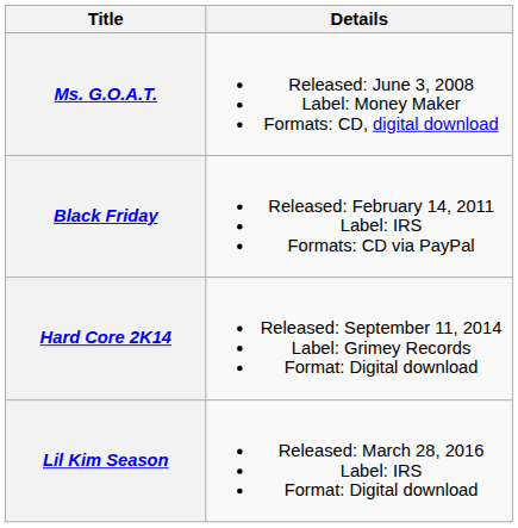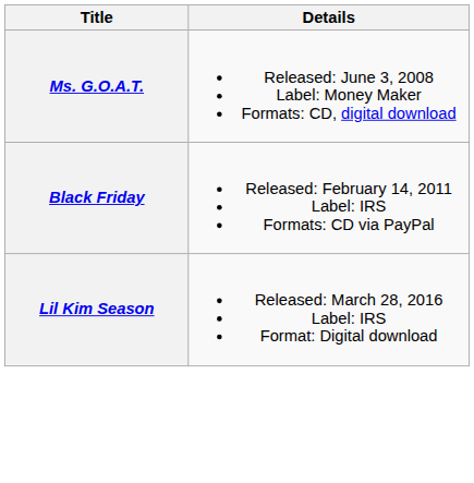 <table class="wikitable plainrowheaders" style="text-align:center;">
 <tr>
 <th scope="col" style="width:11em;">Title</th>
 <th scope="col" style="width:17em;">Details</th>
 </tr>
 <tr>
 <th scope="row"><em><a href='#'>Ms. G.O.A.T.</a></em></th>
 <td><br><ul><li>Released: June 3, 2008</li><li>Label: Money Maker</li><li>Formats: CD, <a href='#'>digital download</a></li></ul></td>
 </tr>
 <tr>
 <th scope="row"><em><a href='#'>Black Friday</a></em></th>
 <td><br><ul><li>Released: February 14, 2011</li><li>Label: IRS</li><li>Formats: CD via PayPal</li></ul></td>
 </tr>
 <tr>
-<th scope="row"><em><a href='#'>Hard Core 2K14</a></em></th>
-<td><br><ul><li>Released: September 11, 2014</li><li>Label: Grimey Records</li><li>Format: Digital download</li></ul></td>
-</tr>
-<tr>
 <th scope="row"><em><a href='#'>Lil Kim Season</a></em></th>
 <td><br><ul><li>Released: March 28, 2016</li><li>Label: IRS</li><li>Format: Digital download</li></ul></td>
 </tr>
 </table>
